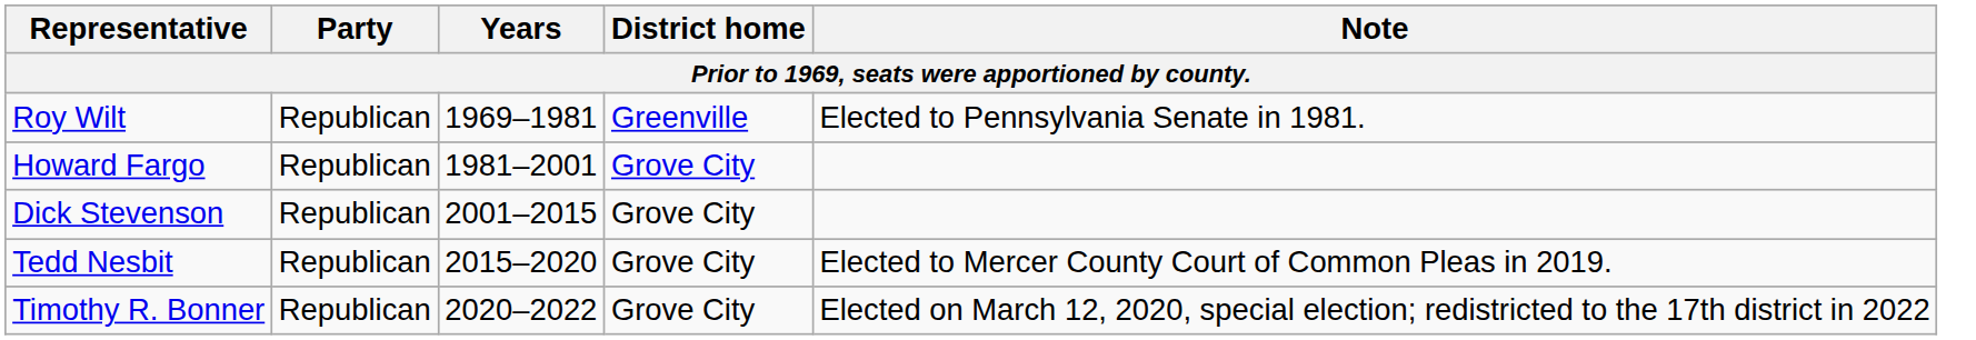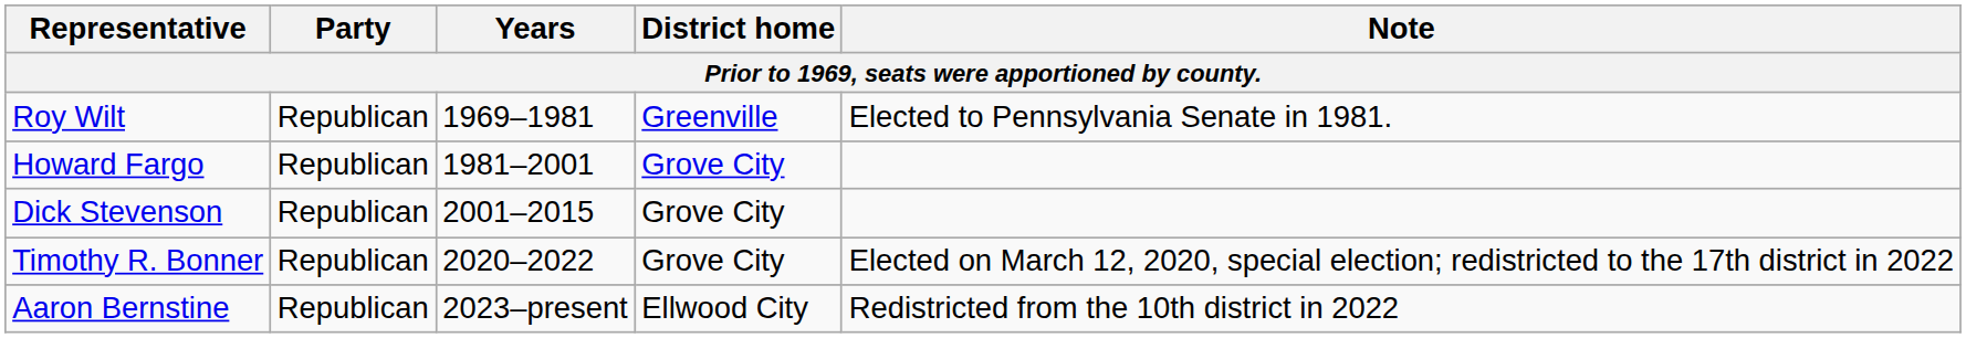 <table class=wikitable>
 <tr valign=bottom>
 <th>Representative</th>
 <th>Party</th>
 <th>Years</th>
 <th>District home</th>
 <th>Note</th>
 </tr>
 <tr>
 <th colspan=5 style="font-size: 80%;"><em>Prior to 1969, seats were apportioned by county.</em></th>
 </tr>
 <tr>
 <td><a href='#'>Roy Wilt</a></td>
 <td>Republican</td>
 <td>1969–1981</td>
 <td><a href='#'>Greenville</a></td>
 <td>Elected to Pennsylvania Senate in 1981.</td>
 </tr>
 <tr>
 <td><a href='#'>Howard Fargo</a></td>
 <td>Republican</td>
 <td>1981–2001</td>
 <td><a href='#'>Grove City</a></td>
 <td></td>
 </tr>
 <tr>
 <td><a href='#'>Dick Stevenson</a></td>
 <td>Republican</td>
 <td>2001–2015</td>
 <td>Grove City</td>
 <td></td>
 </tr>
 <tr>
-<td><a href='#'>Tedd Nesbit</a></td>
-<td>Republican</td>
-<td>2015–2020</td>
-<td>Grove City</td>
-<td>Elected to Mercer County Court of Common Pleas in 2019.</td>
-</tr>
-<tr>
 <td><a href='#'>Timothy R. Bonner</a></td>
 <td>Republican</td>
 <td>2020–2022</td>
 <td>Grove City</td>
 <td>Elected on March 12, 2020, special election; redistricted to the 17th district in 2022</td>
 </tr>
+<tr>
+<td><a href='#'>Aaron Bernstine</a></td>
+<td>Republican</td>
+<td>2023–present</td>
+<td>Ellwood City</td>
+<td>Redistricted from the 10th district in 2022</td>
+</tr>
 </table>
